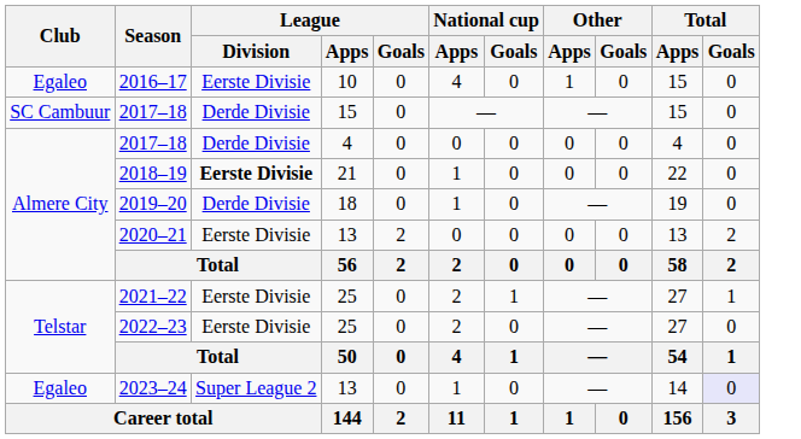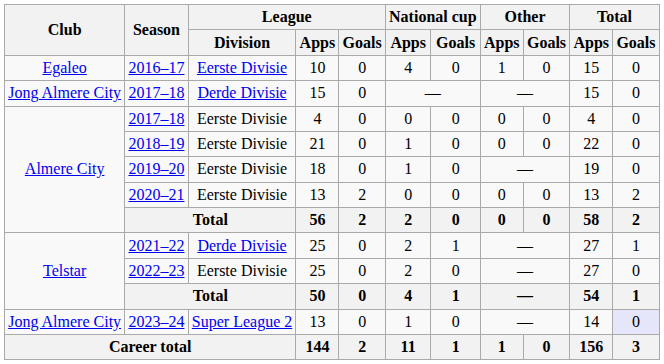 <table class="wikitable" style="text-align:center">
 <tr>
 <th rowspan="2">Club</th>
 <th rowspan="2">Season</th>
 <th colspan="3">League</th>
 <th colspan="2">National cup</th>
 <th colspan="2">Other</th>
 <th colspan="2">Total</th>
 </tr>
 <tr>
 <th>Division</th>
 <th>Apps</th>
 <th>Goals</th>
 <th>Apps</th>
 <th>Goals</th>
 <th>Apps</th>
 <th>Goals</th>
 <th>Apps</th>
 <th>Goals</th>
 </tr>
 <tr>
 <td><a href='#'>Egaleo</a></td>
 <td><a href='#'>2016–17</a></td>
 <td><a href='#'>Eerste Divisie</a></td>
 <td>10</td>
 <td>0</td>
 <td>4</td>
 <td>0</td>
 <td>1</td>
 <td>0</td>
 <td>15</td>
 <td>0</td>
 </tr>
 <tr>
-<td><a href='#'>SC Cambuur</a></td>
+<td><a href='#'>Jong Almere City</a></td>
 <td><a href='#'>2017–18</a></td>
 <td><a href='#'>Derde Divisie</a></td>
 <td>15</td>
 <td>0</td>
 <td colspan="2">—</td>
 <td colspan="2">—</td>
 <td>15</td>
 <td>0</td>
 </tr>
 <tr>
 <td rowspan="5"><a href='#'>Almere City</a></td>
 <td><a href='#'>2017–18</a></td>
-<td><a href='#'>Derde Divisie</a></td>
+<td>Eerste Divisie</td>
 <td>4</td>
 <td>0</td>
 <td>0</td>
 <td>0</td>
 <td>0</td>
 <td>0</td>
 <td>4</td>
 <td>0</td>
 </tr>
 <tr>
 <td><a href='#'>2018–19</a></td>
-<td><strong>Eerste Divisie</strong></td>
+<td>Eerste Divisie</td>
 <td>21</td>
 <td>0</td>
 <td>1</td>
 <td>0</td>
 <td>0</td>
 <td>0</td>
 <td>22</td>
 <td>0</td>
 </tr>
 <tr>
 <td><a href='#'>2019–20</a></td>
-<td><a href='#'>Derde Divisie</a></td>
+<td>Eerste Divisie</td>
 <td>18</td>
 <td>0</td>
 <td>1</td>
 <td>0</td>
 <td colspan="2">—</td>
 <td>19</td>
 <td>0</td>
 </tr>
 <tr>
 <td><a href='#'>2020–21</a></td>
 <td>Eerste Divisie</td>
 <td>13</td>
 <td>2</td>
 <td>0</td>
 <td>0</td>
 <td>0</td>
 <td>0</td>
 <td>13</td>
 <td>2</td>
 </tr>
 <tr>
 <th colspan="2">Total</th>
 <th>56</th>
 <th>2</th>
 <th>2</th>
 <th>0</th>
 <th>0</th>
 <th>0</th>
 <th>58</th>
 <th>2</th>
 </tr>
 <tr>
 <td rowspan="3"><a href='#'>Telstar</a></td>
 <td><a href='#'>2021–22</a></td>
-<td>Eerste Divisie</td>
+<td><a href='#'>Derde Divisie</a></td>
 <td>25</td>
 <td>0</td>
 <td>2</td>
 <td>1</td>
 <td colspan="2">—</td>
 <td>27</td>
 <td>1</td>
 </tr>
 <tr>
 <td><a href='#'>2022–23</a></td>
 <td>Eerste Divisie</td>
 <td>25</td>
 <td>0</td>
 <td>2</td>
 <td>0</td>
 <td colspan="2">—</td>
 <td>27</td>
 <td>0</td>
 </tr>
 <tr>
 <th colspan="2">Total</th>
 <th>50</th>
 <th>0</th>
 <th>4</th>
 <th>1</th>
 <th colspan="2">—</th>
 <th>54</th>
 <th>1</th>
 </tr>
 <tr>
-<td><a href='#'>Egaleo</a></td>
+<td><a href='#'>Jong Almere City</a></td>
 <td><a href='#'>2023–24</a></td>
 <td><a href='#'>Super League 2</a></td>
 <td>13</td>
 <td>0</td>
 <td>1</td>
 <td>0</td>
 <td colspan="2">—</td>
 <td>14</td>
 <td style="background: lavender;">0</td>
 </tr>
 <tr>
 <th colspan="3">Career total</th>
 <th>144</th>
 <th>2</th>
 <th>11</th>
 <th>1</th>
 <th>1</th>
 <th>0</th>
 <th>156</th>
 <th>3</th>
 </tr>
 </table>
